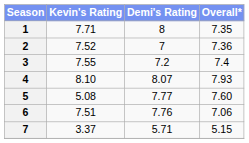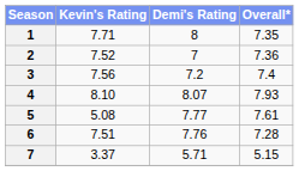 <table class="wikitable plainrowheaders" style="text-align:center;">
 <tr>
 <th style="color:white; background-color: #7491F1">Season</th>
 <th style="color:white; background-color: #7491F1">Kevin's Rating</th>
 <th style="color:white; background-color: #7491F1">Demi's Rating</th>
 <th style="color:white; background-color: #7491F1">Overall*</th>
 </tr>
 <tr>
 <th>1</th>
 <td>7.71</td>
 <td>8</td>
 <td>7.35</td>
 </tr>
 <tr>
 <th>2</th>
 <td>7.52</td>
 <td>7</td>
 <td>7.36</td>
 </tr>
 <tr>
 <th>3</th>
-<td>7.55</td>
+<td>7.56</td>
 <td>7.2</td>
 <td>7.4</td>
 </tr>
 <tr>
 <th>4</th>
 <td>8.10</td>
 <td>8.07</td>
 <td>7.93</td>
 </tr>
 <tr>
 <th>5</th>
 <td>5.08</td>
 <td>7.77</td>
-<td>7.60</td>
+<td>7.61</td>
 </tr>
 <tr>
 <th>6</th>
 <td>7.51</td>
 <td>7.76</td>
-<td>7.06</td>
+<td>7.28</td>
 </tr>
 <tr>
 <th>7</th>
 <td>3.37</td>
 <td>5.71</td>
 <td>5.15</td>
 </tr>
 <tr>
 </tr>
 </table>
